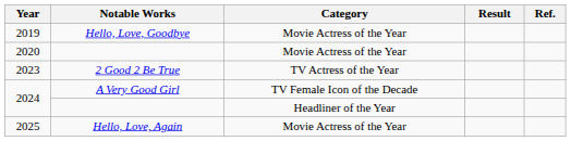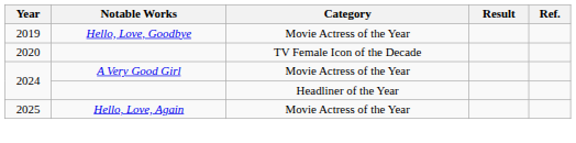 <table class="wikitable"  style="text-align:center; width:60%;">
 <tr>
 <th>Year</th>
 <th>Notable Works</th>
 <th>Category</th>
 <th>Result</th>
 <th>Ref.</th>
 </tr>
 <tr>
 <td>2019</td>
 <td><em><a href='#'>Hello, Love, Goodbye</a></em></td>
 <td>Movie Actress of the Year</td>
 <td></td>
 <td></td>
 </tr>
 <tr>
 <td>2020</td>
 <td></td>
-<td>Movie Actress of the Year</td>
+<td>TV Female Icon of the Decade</td>
 <td></td>
 <td></td>
 </tr>
 <tr>
-<td>2023</td>
-<td><em><a href='#'>2 Good 2 Be True</a></em></td>
-<td>TV Actress of the Year</td>
-<td></td>
-<td align="center"></td>
-</tr>
-<tr>
 <td rowspan="2">2024</td>
 <td><em><a href='#'>A Very Good Girl</a></em></td>
-<td>TV Female Icon of the Decade</td>
+<td>Movie Actress of the Year</td>
 <td></td>
 <td></td>
 </tr>
 <tr>
 <td></td>
 <td>Headliner of the Year</td>
 <td></td>
 <td></td>
 </tr>
 <tr>
 <td>2025</td>
 <td><em><a href='#'>Hello, Love, Again</a></em></td>
 <td>Movie Actress of the Year</td>
 <td></td>
 <td align="center"></td>
 </tr>
 </table>
